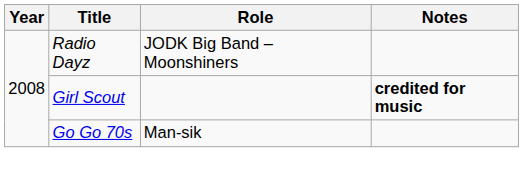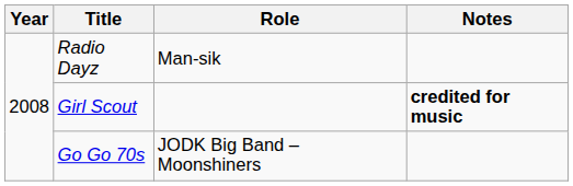 <table class="wikitable" style="width:500px">
 <tr>
 <th width=10>Year</th>
 <th>Title</th>
 <th>Role</th>
 <th>Notes</th>
 </tr>
 <tr>
 <td rowspan=3>2008</td>
 <td><em>Radio Dayz</em></td>
-<td>JODK Big Band – Moonshiners</td>
+<td>Man-sik</td>
 <td></td>
 </tr>
 <tr>
 <td><em><a href='#'>Girl Scout</a></em></td>
 <td></td>
 <td><strong>credited for music</strong></td>
 </tr>
 <tr>
 <td><em><a href='#'>Go Go 70s</a></em></td>
-<td>Man-sik</td>
+<td>JODK Big Band – Moonshiners</td>
 <td></td>
 </tr>
 </table>
